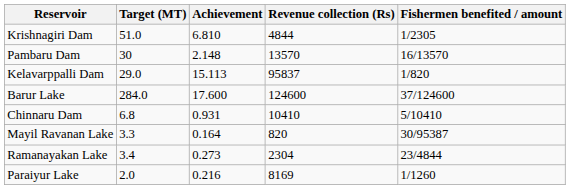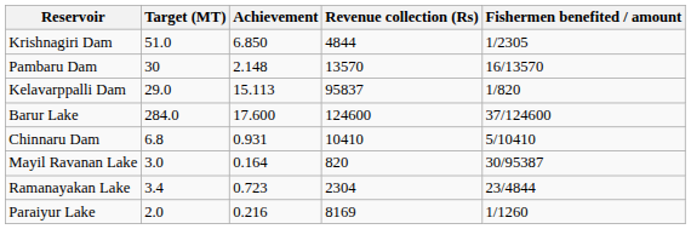 <table class="wikitable">
 <tr>
 <th>Reservoir</th>
 <th>Target (MT)</th>
 <th>Achievement</th>
 <th>Revenue collection (Rs)</th>
 <th>Fishermen benefited / amount</th>
 </tr>
 <tr>
 <td>Krishnagiri Dam</td>
 <td>51.0</td>
-<td>6.810</td>
+<td>6.850</td>
 <td>4844</td>
 <td>1/2305</td>
 </tr>
 <tr>
 <td>Pambaru Dam</td>
 <td>30</td>
 <td>2.148</td>
 <td>13570</td>
 <td>16/13570</td>
 </tr>
 <tr>
 <td>Kelavarppalli Dam</td>
 <td>29.0</td>
 <td>15.113</td>
 <td>95837</td>
 <td>1/820</td>
 </tr>
 <tr>
 <td>Barur Lake</td>
 <td>284.0</td>
 <td>17.600</td>
 <td>124600</td>
 <td>37/124600</td>
 </tr>
 <tr>
 <td>Chinnaru Dam</td>
 <td>6.8</td>
 <td>0.931</td>
 <td>10410</td>
 <td>5/10410</td>
 </tr>
 <tr>
 <td>Mayil Ravanan Lake</td>
-<td>3.3</td>
+<td>3.0</td>
 <td>0.164</td>
 <td>820</td>
 <td>30/95387</td>
 </tr>
 <tr>
 <td>Ramanayakan Lake</td>
 <td>3.4</td>
-<td>0.273</td>
+<td>0.723</td>
 <td>2304</td>
 <td>23/4844</td>
 </tr>
 <tr>
 <td>Paraiyur Lake</td>
 <td>2.0</td>
 <td>0.216</td>
 <td>8169</td>
 <td>1/1260</td>
 </tr>
 </table>
